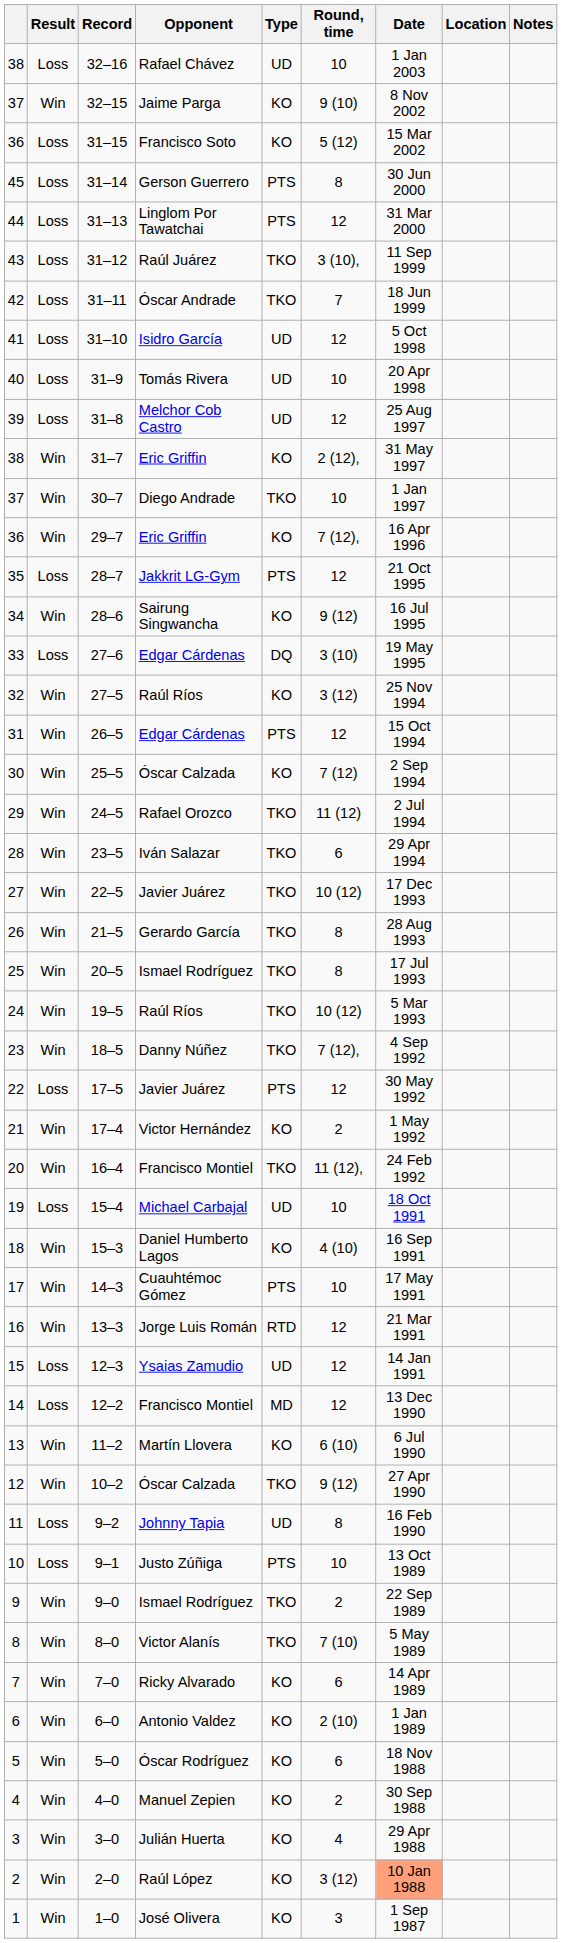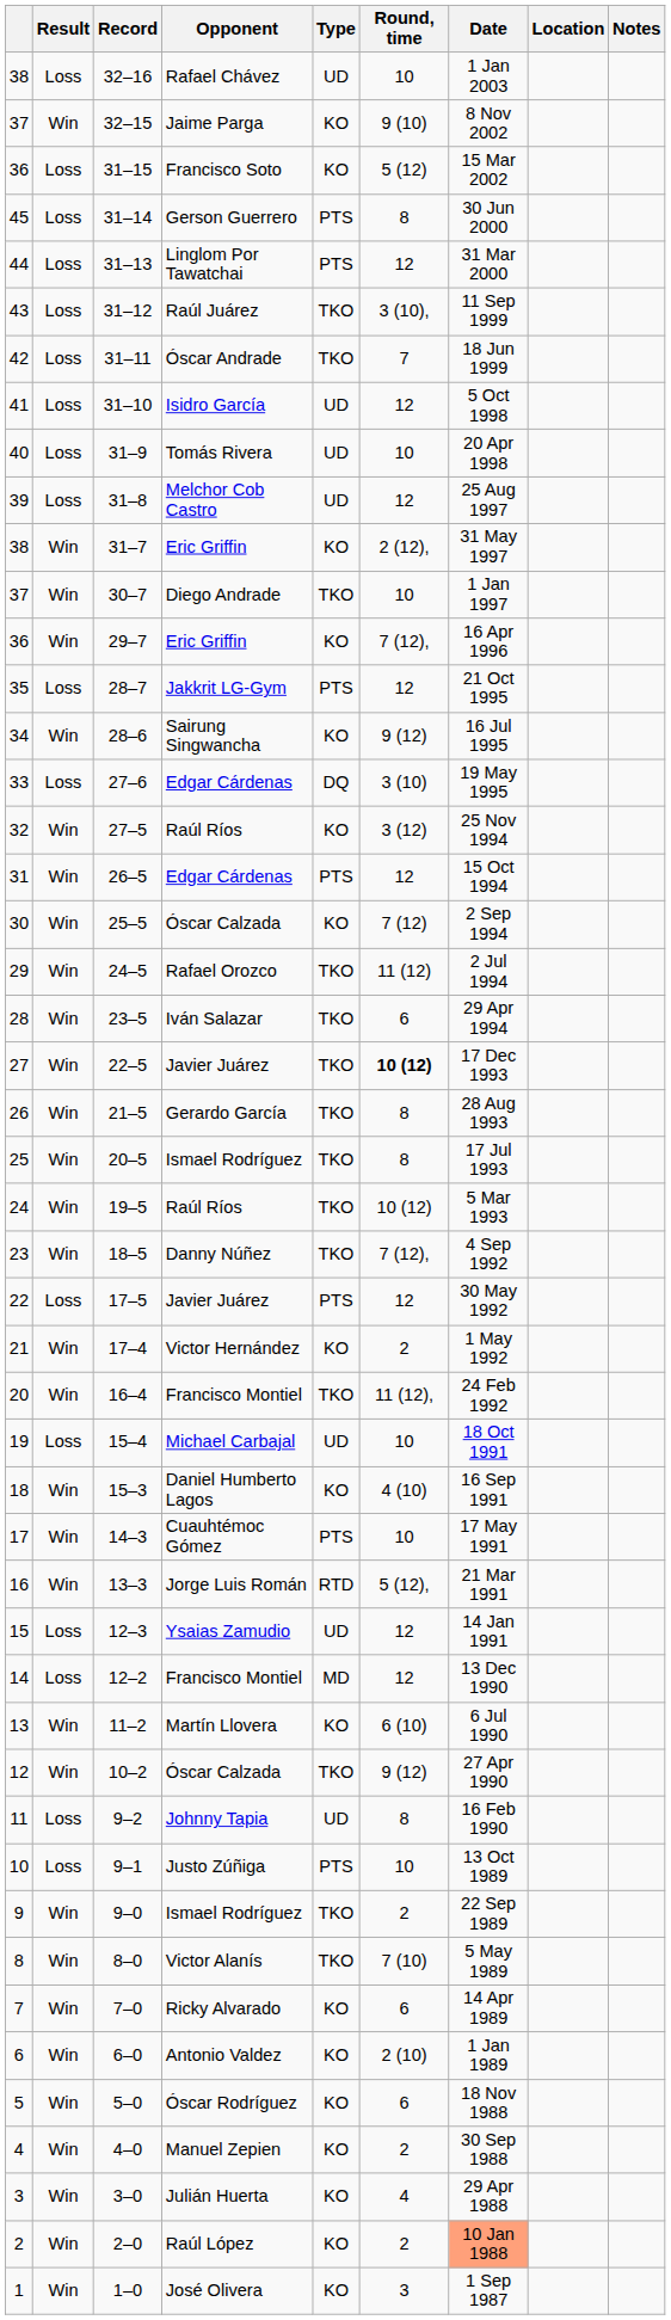 <table class="wikitable" style="text-align:center">
 <tr>
 <th></th>
 <th>Result</th>
 <th>Record</th>
 <th>Opponent</th>
 <th>Type</th>
 <th>Round, time</th>
 <th>Date</th>
 <th>Location</th>
 <th>Notes</th>
 </tr>
 <tr>
 <td>38</td>
 <td>Loss</td>
 <td>32–16</td>
 <td style="text-align:left;">Rafael Chávez</td>
 <td>UD</td>
 <td>10</td>
 <td>1 Jan 2003</td>
 <td style="text-align:left;"></td>
 <td></td>
 </tr>
 <tr>
 <td>37</td>
 <td>Win</td>
 <td>32–15</td>
 <td style="text-align:left;">Jaime Parga</td>
 <td>KO</td>
 <td>9 (10)</td>
 <td>8 Nov 2002</td>
 <td style="text-align:left;"></td>
 <td></td>
 </tr>
 <tr>
 <td>36</td>
 <td>Loss</td>
 <td>31–15</td>
 <td style="text-align:left;">Francisco Soto</td>
 <td>KO</td>
 <td>5 (12)</td>
 <td>15 Mar 2002</td>
 <td style="text-align:left;"></td>
 <td></td>
 </tr>
 <tr>
 <td>45</td>
 <td>Loss</td>
 <td>31–14</td>
 <td style="text-align:left;">Gerson Guerrero</td>
 <td>PTS</td>
 <td>8</td>
 <td>30 Jun 2000</td>
 <td style="text-align:left;"></td>
 <td></td>
 </tr>
 <tr>
 <td>44</td>
 <td>Loss</td>
 <td>31–13</td>
 <td style="text-align:left;">Linglom Por Tawatchai</td>
 <td>PTS</td>
 <td>12</td>
 <td>31 Mar 2000</td>
 <td style="text-align:left;"></td>
 <td style="text-align:left;"></td>
 </tr>
 <tr>
 <td>43</td>
 <td>Loss</td>
 <td>31–12</td>
 <td style="text-align:left;">Raúl Juárez</td>
 <td>TKO</td>
 <td>3 (10), </td>
 <td>11 Sep 1999</td>
 <td style="text-align:left;"></td>
 <td></td>
 </tr>
 <tr>
 <td>42</td>
 <td>Loss</td>
 <td>31–11</td>
 <td style="text-align:left;">Óscar Andrade</td>
 <td>TKO</td>
 <td>7</td>
 <td>18 Jun 1999</td>
 <td style="text-align:left;"></td>
 <td></td>
 </tr>
 <tr>
 <td>41</td>
 <td>Loss</td>
 <td>31–10</td>
 <td style="text-align:left;"><a href='#'>Isidro García</a></td>
 <td>UD</td>
 <td>12</td>
 <td>5 Oct 1998</td>
 <td style="text-align:left;"></td>
 <td style="text-align:left;"></td>
 </tr>
 <tr>
 <td>40</td>
 <td>Loss</td>
 <td>31–9</td>
 <td style="text-align:left;">Tomás Rivera</td>
 <td>UD</td>
 <td>10</td>
 <td>20 Apr 1998</td>
 <td style="text-align:left;"></td>
 <td></td>
 </tr>
 <tr>
 <td>39</td>
 <td>Loss</td>
 <td>31–8</td>
 <td style="text-align:left;"><a href='#'>Melchor Cob Castro</a></td>
 <td>UD</td>
 <td>12</td>
 <td>25 Aug 1997</td>
 <td style="text-align:left;"></td>
 <td style="text-align:left;"></td>
 </tr>
 <tr>
 <td>38</td>
 <td>Win</td>
 <td>31–7</td>
 <td style="text-align:left;"><a href='#'>Eric Griffin</a></td>
 <td>KO</td>
 <td>2 (12), </td>
 <td>31 May 1997</td>
 <td style="text-align:left;"></td>
 <td style="text-align:left;"></td>
 </tr>
 <tr>
 <td>37</td>
 <td>Win</td>
 <td>30–7</td>
 <td style="text-align:left;">Diego Andrade</td>
 <td>TKO</td>
 <td>10</td>
 <td>1 Jan 1997</td>
 <td style="text-align:left;"></td>
 <td></td>
 </tr>
 <tr>
 <td>36</td>
 <td>Win</td>
 <td>29–7</td>
 <td style="text-align:left;"><a href='#'>Eric Griffin</a></td>
 <td>KO</td>
 <td>7 (12), </td>
 <td>16 Apr 1996</td>
 <td style="text-align:left;"></td>
 <td style="text-align:left;"></td>
 </tr>
 <tr>
 <td>35</td>
 <td>Loss</td>
 <td>28–7</td>
 <td style="text-align:left;"><a href='#'>Jakkrit LG-Gym</a></td>
 <td>PTS</td>
 <td>12</td>
 <td>21 Oct 1995</td>
 <td style="text-align:left;"></td>
 <td style="text-align:left;"></td>
 </tr>
 <tr>
 <td>34</td>
 <td>Win</td>
 <td>28–6</td>
 <td style="text-align:left;">Sairung Singwancha</td>
 <td>KO</td>
 <td>9 (12)</td>
 <td>16 Jul 1995</td>
 <td style="text-align:left;"></td>
 <td style="text-align:left;"></td>
 </tr>
 <tr>
 <td>33</td>
 <td>Loss</td>
 <td>27–6</td>
 <td style="text-align:left;"><a href='#'>Edgar Cárdenas</a></td>
 <td>DQ</td>
 <td>3 (10)</td>
 <td>19 May 1995</td>
 <td style="text-align:left;"></td>
 <td style="text-align:left;"></td>
 </tr>
 <tr>
 <td>32</td>
 <td>Win</td>
 <td>27–5</td>
 <td style="text-align:left;">Raúl Ríos</td>
 <td>KO</td>
 <td>3 (12)</td>
 <td>25 Nov 1994</td>
 <td style="text-align:left;"></td>
 <td style="text-align:left;"></td>
 </tr>
 <tr>
 <td>31</td>
 <td>Win</td>
 <td>26–5</td>
 <td style="text-align:left;"><a href='#'>Edgar Cárdenas</a></td>
 <td>PTS</td>
 <td>12</td>
 <td>15 Oct 1994</td>
 <td style="text-align:left;"></td>
 <td style="text-align:left;"></td>
 </tr>
 <tr>
 <td>30</td>
 <td>Win</td>
 <td>25–5</td>
 <td style="text-align:left;">Óscar Calzada</td>
 <td>KO</td>
 <td>7 (12)</td>
 <td>2 Sep 1994</td>
 <td style="text-align:left;"></td>
 <td style="text-align:left;"></td>
 </tr>
 <tr>
 <td>29</td>
 <td>Win</td>
 <td>24–5</td>
 <td style="text-align:left;">Rafael Orozco</td>
 <td>TKO</td>
 <td>11 (12)</td>
 <td>2 Jul 1994</td>
 <td style="text-align:left;"></td>
 <td style="text-align:left;"></td>
 </tr>
 <tr>
 <td>28</td>
 <td>Win</td>
 <td>23–5</td>
 <td style="text-align:left;">Iván Salazar</td>
 <td>TKO</td>
 <td>6</td>
 <td>29 Apr 1994</td>
 <td style="text-align:left;"></td>
 <td></td>
 </tr>
 <tr>
 <td>27</td>
 <td>Win</td>
 <td>22–5</td>
 <td style="text-align:left;">Javier Juárez</td>
 <td>TKO</td>
-<td>10 (12)</td>
+<td><strong>10 (12)</strong></td>
 <td>17 Dec 1993</td>
 <td style="text-align:left;"></td>
 <td style="text-align:left;"></td>
 </tr>
 <tr>
 <td>26</td>
 <td>Win</td>
 <td>21–5</td>
 <td style="text-align:left;">Gerardo García</td>
 <td>TKO</td>
 <td>8</td>
 <td>28 Aug 1993</td>
 <td style="text-align:left;"></td>
 <td style="text-align:left;"></td>
 </tr>
 <tr>
 <td>25</td>
 <td>Win</td>
 <td>20–5</td>
 <td style="text-align:left;">Ismael Rodríguez</td>
 <td>TKO</td>
 <td>8</td>
 <td>17 Jul 1993</td>
 <td style="text-align:left;"></td>
 <td></td>
 </tr>
 <tr>
 <td>24</td>
 <td>Win</td>
 <td>19–5</td>
 <td style="text-align:left;">Raúl Ríos</td>
 <td>TKO</td>
 <td>10 (12)</td>
 <td>5 Mar 1993</td>
 <td style="text-align:left;"></td>
 <td style="text-align:left;"></td>
 </tr>
 <tr>
 <td>23</td>
 <td>Win</td>
 <td>18–5</td>
 <td style="text-align:left;">Danny Núñez</td>
 <td>TKO</td>
 <td>7 (12), </td>
 <td>4 Sep 1992</td>
 <td style="text-align:left;"></td>
 <td style="text-align:left;"></td>
 </tr>
 <tr>
 <td>22</td>
 <td>Loss</td>
 <td>17–5</td>
 <td style="text-align:left;">Javier Juárez</td>
 <td>PTS</td>
 <td>12</td>
 <td>30 May 1992</td>
 <td style="text-align:left;"></td>
 <td style="text-align:left;"></td>
 </tr>
 <tr>
 <td>21</td>
 <td>Win</td>
 <td>17–4</td>
 <td style="text-align:left;">Victor Hernández</td>
 <td>KO</td>
 <td>2</td>
 <td>1 May 1992</td>
 <td style="text-align:left;"></td>
 <td></td>
 </tr>
 <tr>
 <td>20</td>
 <td>Win</td>
 <td>16–4</td>
 <td style="text-align:left;">Francisco Montiel</td>
 <td>TKO</td>
 <td>11 (12), </td>
 <td>24 Feb 1992</td>
 <td style="text-align:left;"></td>
 <td style="text-align:left;"></td>
 </tr>
 <tr>
 <td>19</td>
 <td>Loss</td>
 <td>15–4</td>
 <td style="text-align:left;"><a href='#'>Michael Carbajal</a></td>
 <td>UD</td>
 <td>10</td>
 <td><a href='#'>18 Oct 1991</a></td>
 <td style="text-align:left;"></td>
 <td></td>
 </tr>
 <tr>
 <td>18</td>
 <td>Win</td>
 <td>15–3</td>
 <td style="text-align:left;">Daniel Humberto Lagos</td>
 <td>KO</td>
 <td>4 (10)</td>
 <td>16 Sep 1991</td>
 <td style="text-align:left;"></td>
 <td></td>
 </tr>
 <tr>
 <td>17</td>
 <td>Win</td>
 <td>14–3</td>
 <td style="text-align:left;">Cuauhtémoc Gómez</td>
 <td>PTS</td>
 <td>10</td>
 <td>17 May 1991</td>
 <td style="text-align:left;"></td>
 <td></td>
 </tr>
 <tr>
 <td>16</td>
 <td>Win</td>
 <td>13–3</td>
 <td style="text-align:left;">Jorge Luis Román</td>
 <td>RTD</td>
-<td>12</td>
+<td>5 (12), </td>
 <td>21 Mar 1991</td>
 <td style="text-align:left;"></td>
 <td style="text-align:left;"></td>
 </tr>
 <tr>
 <td>15</td>
 <td>Loss</td>
 <td>12–3</td>
 <td style="text-align:left;"><a href='#'>Ysaias Zamudio</a></td>
 <td>UD</td>
 <td>12</td>
 <td>14 Jan 1991</td>
 <td style="text-align:left;"></td>
 <td style="text-align:left;"></td>
 </tr>
 <tr>
 <td>14</td>
 <td>Loss</td>
 <td>12–2</td>
 <td style="text-align:left;">Francisco Montiel</td>
 <td>MD</td>
 <td>12</td>
 <td>13 Dec 1990</td>
 <td style="text-align:left;"></td>
 <td style="text-align:left;"></td>
 </tr>
 <tr>
 <td>13</td>
 <td>Win</td>
 <td>11–2</td>
 <td style="text-align:left;">Martín Llovera</td>
 <td>KO</td>
 <td>6 (10)</td>
 <td>6 Jul 1990</td>
 <td style="text-align:left;"></td>
 <td></td>
 </tr>
 <tr>
 <td>12</td>
 <td>Win</td>
 <td>10–2</td>
 <td style="text-align:left;">Óscar Calzada</td>
 <td>TKO</td>
 <td>9 (12)</td>
 <td>27 Apr 1990</td>
 <td style="text-align:left;"></td>
 <td></td>
 </tr>
 <tr>
 <td>11</td>
 <td>Loss</td>
 <td>9–2</td>
 <td style="text-align:left;"><a href='#'>Johnny Tapia</a></td>
 <td>UD</td>
 <td>8</td>
 <td>16 Feb 1990</td>
 <td style="text-align:left;"></td>
 <td></td>
 </tr>
 <tr>
 <td>10</td>
 <td>Loss</td>
 <td>9–1</td>
 <td style="text-align:left;">Justo Zúñiga</td>
 <td>PTS</td>
 <td>10</td>
 <td>13 Oct 1989</td>
 <td style="text-align:left;"></td>
 <td></td>
 </tr>
 <tr>
 <td>9</td>
 <td>Win</td>
 <td>9–0</td>
 <td style="text-align:left;">Ismael Rodríguez</td>
 <td>TKO</td>
 <td>2</td>
 <td>22 Sep 1989</td>
 <td style="text-align:left;"></td>
 <td></td>
 </tr>
 <tr>
 <td>8</td>
 <td>Win</td>
 <td>8–0</td>
 <td style="text-align:left;">Victor Alanís</td>
 <td>TKO</td>
 <td>7 (10)</td>
 <td>5 May 1989</td>
 <td style="text-align:left;"></td>
 <td></td>
 </tr>
 <tr>
 <td>7</td>
 <td>Win</td>
 <td>7–0</td>
 <td style="text-align:left;">Ricky Alvarado</td>
 <td>KO</td>
 <td>6</td>
 <td>14 Apr 1989</td>
 <td style="text-align:left;"></td>
 <td></td>
 </tr>
 <tr>
 <td>6</td>
 <td>Win</td>
 <td>6–0</td>
 <td style="text-align:left;">Antonio Valdez</td>
 <td>KO</td>
 <td>2 (10)</td>
 <td>1 Jan 1989</td>
 <td style="text-align:left;"></td>
 <td></td>
 </tr>
 <tr>
 <td>5</td>
 <td>Win</td>
 <td>5–0</td>
 <td style="text-align:left;">Óscar Rodríguez</td>
 <td>KO</td>
 <td>6</td>
 <td>18 Nov 1988</td>
 <td style="text-align:left;"></td>
 <td></td>
 </tr>
 <tr>
 <td>4</td>
 <td>Win</td>
 <td>4–0</td>
 <td style="text-align:left;">Manuel Zepien</td>
 <td>KO</td>
 <td>2</td>
 <td>30 Sep 1988</td>
 <td style="text-align:left;"></td>
 <td></td>
 </tr>
 <tr>
 <td>3</td>
 <td>Win</td>
 <td>3–0</td>
 <td style="text-align:left;">Julián Huerta</td>
 <td>KO</td>
 <td>4</td>
 <td>29 Apr 1988</td>
 <td style="text-align:left;"></td>
 <td></td>
 </tr>
 <tr>
 <td>2</td>
 <td>Win</td>
 <td>2–0</td>
 <td style="text-align:left;">Raúl López</td>
 <td>KO</td>
-<td>3 (12)</td>
+<td>2</td>
 <td style="background: lightsalmon;">10 Jan 1988</td>
 <td style="text-align:left;"></td>
 <td></td>
 </tr>
 <tr>
 <td>1</td>
 <td>Win</td>
 <td>1–0</td>
 <td style="text-align:left;">José Olivera</td>
 <td>KO</td>
 <td>3</td>
 <td>1 Sep 1987</td>
 <td style="text-align:left;"></td>
 <td></td>
 </tr>
 </table>
